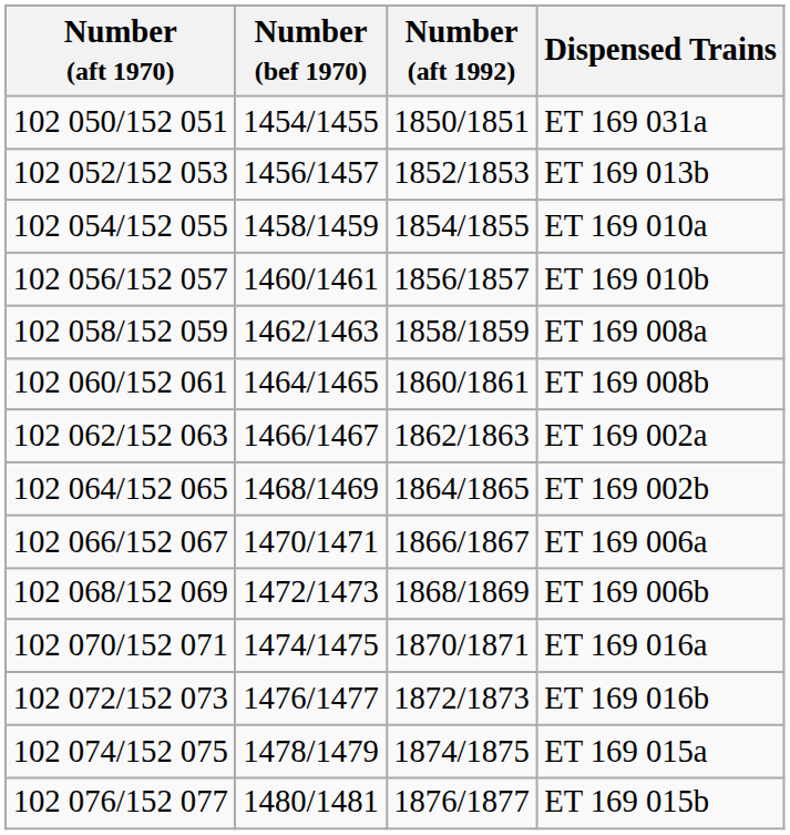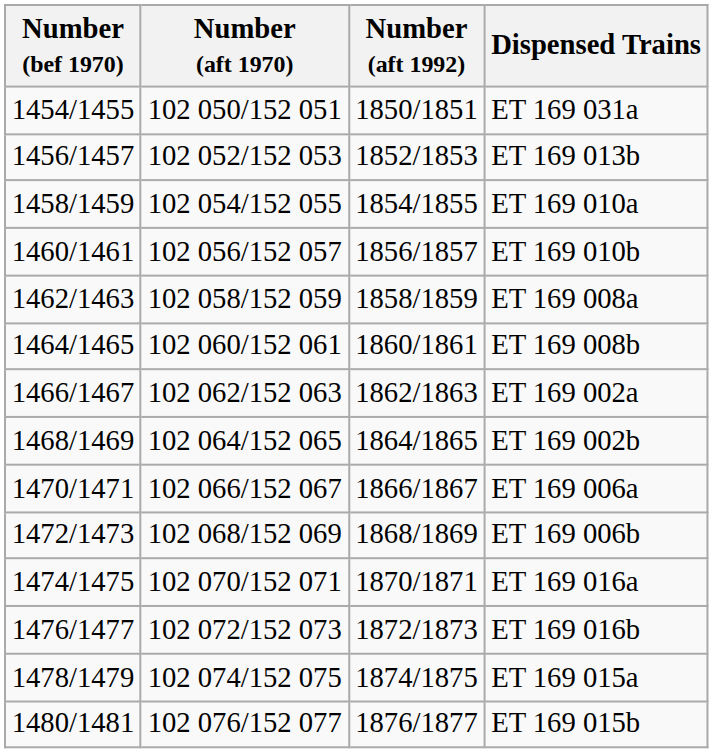 <table class="wikitable float-right" style="font-size:90%">
 <tr class="hintergrundfarbe5">
+<th>Number<br><small>(bef 1970)</small></th>
 <th>Number<br><small>(aft 1970)</small></th>
-<th>Number<br><small>(bef 1970)</small></th>
 <th>Number<br><small>(aft 1992)</small></th>
 <th>Dispensed Trains</th>
 </tr>
 <tr>
+<td>1454/1455</td>
 <td>102 050/152 051</td>
-<td>1454/1455</td>
 <td>1850/1851</td>
 <td>ET 169 031a</td>
 </tr>
 <tr>
+<td>1456/1457</td>
 <td>102 052/152 053</td>
-<td>1456/1457</td>
 <td>1852/1853</td>
 <td>ET 169 013b</td>
 </tr>
 <tr>
+<td>1458/1459</td>
 <td>102 054/152 055</td>
-<td>1458/1459</td>
 <td>1854/1855</td>
 <td>ET 169 010a</td>
 </tr>
 <tr>
+<td>1460/1461</td>
 <td>102 056/152 057</td>
-<td>1460/1461</td>
 <td>1856/1857</td>
 <td>ET 169 010b</td>
 </tr>
 <tr>
+<td>1462/1463</td>
 <td>102 058/152 059</td>
-<td>1462/1463</td>
 <td>1858/1859</td>
 <td>ET 169 008a</td>
 </tr>
 <tr>
+<td>1464/1465</td>
 <td>102 060/152 061</td>
-<td>1464/1465</td>
 <td>1860/1861</td>
 <td>ET 169 008b</td>
 </tr>
 <tr>
+<td>1466/1467</td>
 <td>102 062/152 063</td>
-<td>1466/1467</td>
 <td>1862/1863</td>
 <td>ET 169 002a</td>
 </tr>
 <tr>
+<td>1468/1469</td>
 <td>102 064/152 065</td>
-<td>1468/1469</td>
 <td>1864/1865</td>
 <td>ET 169 002b</td>
 </tr>
 <tr>
+<td>1470/1471</td>
 <td>102 066/152 067</td>
-<td>1470/1471</td>
 <td>1866/1867</td>
 <td>ET 169 006a</td>
 </tr>
 <tr>
+<td>1472/1473</td>
 <td>102 068/152 069</td>
-<td>1472/1473</td>
 <td>1868/1869</td>
 <td>ET 169 006b</td>
 </tr>
 <tr>
+<td>1474/1475</td>
 <td>102 070/152 071</td>
-<td>1474/1475</td>
 <td>1870/1871</td>
 <td>ET 169 016a</td>
 </tr>
 <tr>
+<td>1476/1477</td>
 <td>102 072/152 073</td>
-<td>1476/1477</td>
 <td>1872/1873</td>
 <td>ET 169 016b</td>
 </tr>
 <tr>
+<td>1478/1479</td>
 <td>102 074/152 075</td>
-<td>1478/1479</td>
 <td>1874/1875</td>
 <td>ET 169 015a</td>
 </tr>
 <tr>
+<td>1480/1481</td>
 <td>102 076/152 077</td>
-<td>1480/1481</td>
 <td>1876/1877</td>
 <td>ET 169 015b</td>
 </tr>
 </table>
